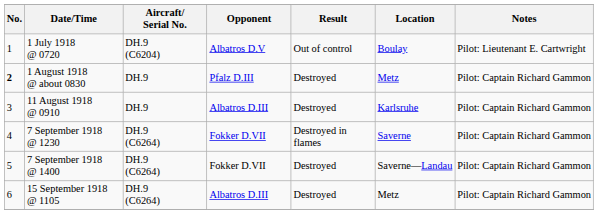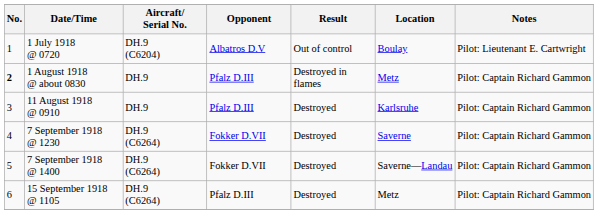 <table class="wikitable" style="font-size:90%;">
 <tr>
 </tr>
 <tr>
 <th>No.</th>
 <th width="130">Date/Time</th>
 <th width="110">Aircraft/<br>Serial No.</th>
 <th width="110">Opponent</th>
 <th width="110">Result</th>
 <th>Location</th>
 <th>Notes</th>
 </tr>
 <tr>
 <td>1</td>
 <td>1 July 1918<br>@ 0720</td>
 <td>DH.9<br>(C6204)</td>
 <td><a href='#'>Albatros D.V</a></td>
 <td>Out of control</td>
 <td><a href='#'>Boulay</a></td>
 <td>Pilot: Lieutenant E. Cartwright</td>
 </tr>
 <tr>
 <td><strong>2</strong></td>
 <td>1 August 1918<br>@ about 0830</td>
 <td>DH.9</td>
 <td><a href='#'>Pfalz D.III</a></td>
-<td>Destroyed</td>
+<td>Destroyed in flames</td>
 <td><a href='#'>Metz</a></td>
 <td>Pilot: Captain Richard Gammon</td>
 </tr>
 <tr>
 <td>3</td>
 <td>11 August 1918<br>@ 0910</td>
 <td>DH.9</td>
-<td><a href='#'>Albatros D.III</a></td>
+<td><a href='#'>Pfalz D.III</a></td>
 <td>Destroyed</td>
 <td><a href='#'>Karlsruhe</a></td>
 <td>Pilot: Captain Richard Gammon</td>
 </tr>
 <tr>
 <td>4</td>
 <td>7 September 1918<br>@ 1230</td>
 <td>DH.9<br>(C6264)</td>
 <td><a href='#'>Fokker D.VII</a></td>
-<td>Destroyed in flames</td>
+<td>Destroyed</td>
 <td><a href='#'>Saverne</a></td>
 <td>Pilot: Captain Richard Gammon</td>
 </tr>
 <tr>
 <td>5</td>
 <td>7 September 1918<br>@ 1400</td>
 <td>DH.9<br>(C6264)</td>
 <td>Fokker D.VII</td>
 <td>Destroyed</td>
 <td>Saverne—<a href='#'>Landau</a></td>
 <td>Pilot: Captain Richard Gammon</td>
 </tr>
 <tr>
 <td>6</td>
 <td>15 September 1918<br>@ 1105</td>
 <td>DH.9<br>(C6264)</td>
-<td><a href='#'>Albatros D.III</a></td>
+<td>Pfalz D.III</td>
 <td>Destroyed</td>
 <td>Metz</td>
 <td>Pilot: Captain Richard Gammon</td>
 </tr>
 <tr>
 </tr>
 </table>
